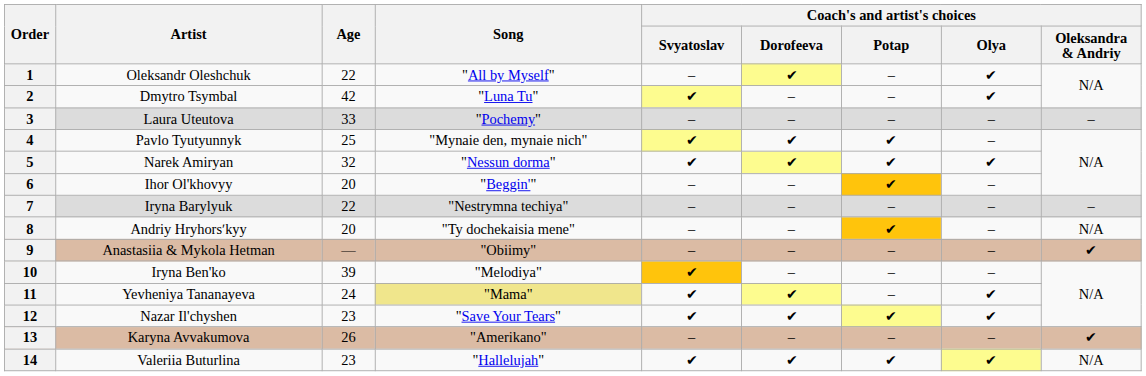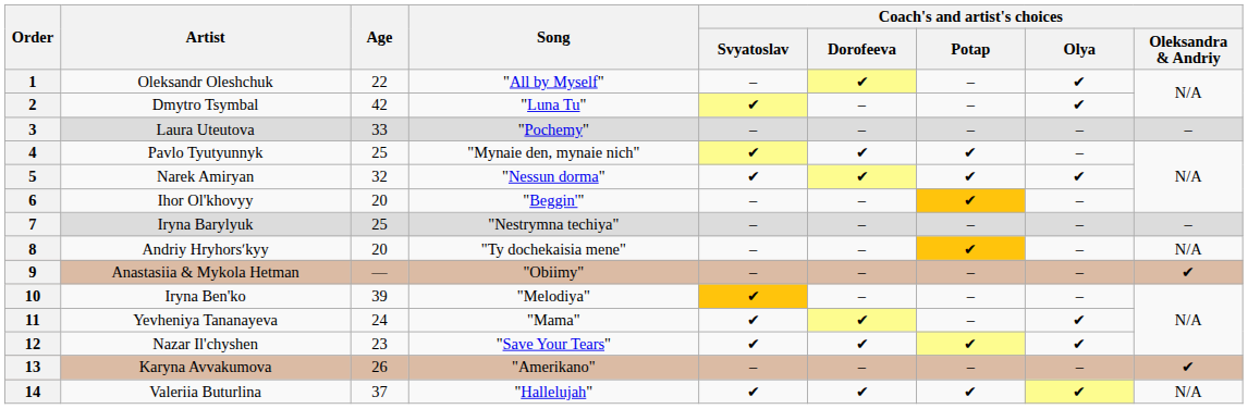 <table class="wikitable" style="text-align:center; line-height:17px; width:100%">
 <tr>
 <th rowspan="2" scope="col" style="width:03%">Order</th>
 <th rowspan="2" scope="col" style="width:20%">Artist</th>
 <th rowspan="2" scope="col" style="width:04%">Age</th>
 <th rowspan="2" scope="col" style="width:20%">Song</th>
 <th colspan="5" scope="col" style="width:28%">Coach's and artist's choices</th>
 </tr>
 <tr>
 <th style="width:7.5%">Svyatoslav</th>
 <th style="width:7.5%">Dorofeeva</th>
 <th style="width:7.5%">Potap</th>
 <th style="width:7.5%">Olya</th>
 <th style="width:7.5%">Oleksandra<br>& Andriy</th>
 </tr>
 <tr>
 <th>1</th>
 <td>Oleksandr Oleshchuk</td>
 <td>22</td>
 <td>"<a href='#'>All by Myself</a>"</td>
 <td>–</td>
 <td style="background:#fdfc8f">✔</td>
 <td>–</td>
 <td>✔</td>
 <td rowspan="2">N/A</td>
 </tr>
 <tr>
 <th>2</th>
 <td>Dmytro Tsymbal</td>
 <td>42</td>
 <td>"<a href='#'>Luna Tu</a>"</td>
 <td style="background:#fdfc8f">✔</td>
 <td>–</td>
 <td>–</td>
 <td>✔</td>
 </tr>
 <tr style="background:#dcdcdc">
 <th>3</th>
 <td>Laura Uteutova</td>
 <td>33</td>
 <td>"<a href='#'>Pochemy</a>"</td>
 <td>–</td>
 <td>–</td>
 <td>–</td>
 <td>–</td>
 <td>–</td>
 </tr>
 <tr>
 <th>4</th>
 <td>Pavlo Tyutyunnyk</td>
 <td>25</td>
 <td>"Mynaie den, mynaie nich"</td>
 <td style="background:#fdfc8f">✔</td>
 <td>✔</td>
 <td>✔</td>
 <td>–</td>
 <td rowspan="3">N/A</td>
 </tr>
 <tr>
 <th>5</th>
 <td>Narek Amiryan</td>
 <td>32</td>
 <td>"<a href='#'>Nessun dorma</a>"</td>
 <td>✔</td>
 <td style="background:#fdfc8f">✔</td>
 <td>✔</td>
 <td>✔</td>
 </tr>
 <tr>
 <th>6</th>
 <td>Ihor Ol'khovyy</td>
 <td>20</td>
 <td>"<a href='#'>Beggin'</a>"</td>
 <td>–</td>
 <td>–</td>
 <td style="background:#ffc40c">✔</td>
 <td>–</td>
 </tr>
 <tr style="background:#dcdcdc">
 <th>7</th>
 <td>Iryna Barylyuk</td>
-<td>22</td>
+<td>25</td>
 <td>"Nestrymna techiya"</td>
 <td>–</td>
 <td>–</td>
 <td>–</td>
 <td>–</td>
 <td>–</td>
 </tr>
 <tr>
 <th>8</th>
 <td>Andriy Hryhorsʹkyy</td>
 <td>20</td>
 <td>"Ty dochekaisia mene"</td>
 <td>–</td>
 <td>–</td>
 <td style="background:#ffc40c">✔</td>
 <td>–</td>
 <td>N/A</td>
 </tr>
 <tr style="background:#dbbba4">
 <th>9</th>
 <td>Anastasiia & Mykola Hetman</td>
 <td>—</td>
 <td>"Obiimy"</td>
 <td>–</td>
 <td>–</td>
 <td>–</td>
 <td>–</td>
 <td>✔</td>
 </tr>
 <tr>
 <th>10</th>
 <td>Iryna Ben'ko</td>
 <td>39</td>
 <td>"Melodiya"</td>
 <td style="background:#ffc40c">✔</td>
 <td>–</td>
 <td>–</td>
 <td>–</td>
 <td rowspan="3">N/A</td>
 </tr>
 <tr>
 <th>11</th>
 <td>Yevheniya Tananayeva</td>
 <td>24</td>
-<td style="background: khaki;">"Маma"</td>
+<td>"Маma"</td>
 <td>✔</td>
 <td style="background:#fdfc8f">✔</td>
 <td>–</td>
 <td>✔</td>
 </tr>
 <tr>
 <th>12</th>
 <td>Nazar Il'chyshen</td>
 <td>23</td>
 <td>"<a href='#'>Save Your Tears</a>"</td>
 <td>✔</td>
 <td>✔</td>
 <td style="background:#fdfc8f">✔</td>
 <td>✔</td>
 </tr>
 <tr style="background:#dbbba4">
 <th>13</th>
 <td>Karyna Avvakumova</td>
 <td>26</td>
 <td>"Amerikano"</td>
 <td>–</td>
 <td>–</td>
 <td>–</td>
 <td>–</td>
 <td>✔</td>
 </tr>
 <tr>
 <th>14</th>
 <td>Valeriia Buturlina</td>
-<td>23</td>
+<td>37</td>
 <td>"<a href='#'>Hallelujah</a>"</td>
 <td>✔</td>
 <td>✔</td>
 <td>✔</td>
 <td style="background:#fdfc8f">✔</td>
 <td>N/A</td>
 </tr>
 </table>
